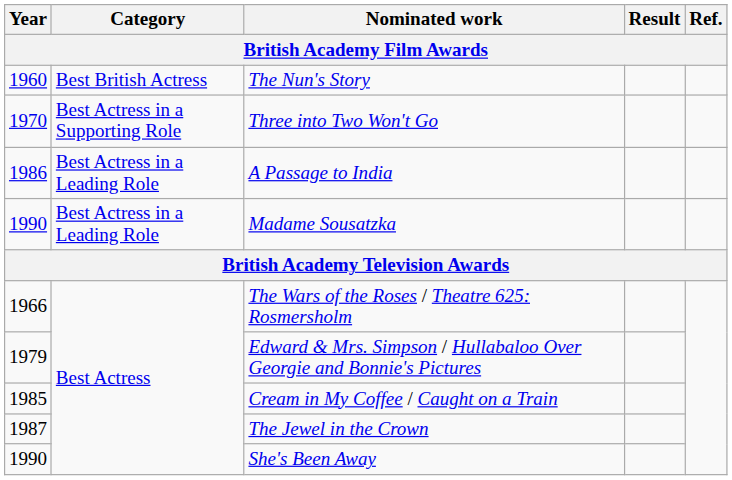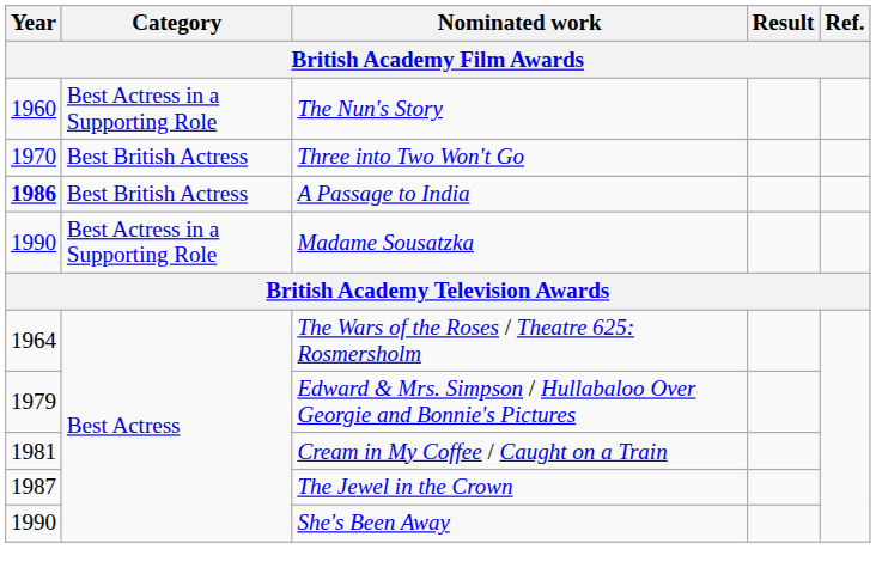 <table class="wikitable">
 <tr>
 <th>Year</th>
 <th>Category</th>
 <th>Nominated work</th>
 <th>Result</th>
 <th>Ref.</th>
 </tr>
 <tr>
 <th colspan="5"><a href='#'>British Academy Film Awards</a></th>
 </tr>
 <tr>
 <td><a href='#'>1960</a></td>
-<td><a href='#'>Best British Actress</a></td>
+<td><a href='#'>Best Actress in a Supporting Role</a></td>
 <td><a href='#'><em>The Nun's Story</em></a></td>
 <td></td>
 <td></td>
 </tr>
 <tr>
 <td><a href='#'>1970</a></td>
-<td><a href='#'>Best Actress in a Supporting Role</a></td>
+<td><a href='#'>Best British Actress</a></td>
 <td><a href='#'><em>Three into Two Won't Go</em></a></td>
 <td></td>
 <td></td>
 </tr>
 <tr>
-<td><a href='#'>1986</a></td>
-<td><a href='#'>Best Actress in a Leading Role</a></td>
+<td><strong><a href='#'>1986</a></strong></td>
+<td><a href='#'>Best British Actress</a></td>
 <td><a href='#'><em>A Passage to India</em></a></td>
 <td></td>
 <td></td>
 </tr>
 <tr>
 <td><a href='#'>1990</a></td>
-<td><a href='#'>Best Actress in a Leading Role</a></td>
+<td><a href='#'>Best Actress in a Supporting Role</a></td>
 <td><a href='#'><em>Madame Sousatzka</em></a></td>
 <td></td>
 <td></td>
 </tr>
 <tr>
 <th colspan="5"><a href='#'>British Academy Television Awards</a></th>
 </tr>
 <tr>
-<td>1966</td>
+<td>1964</td>
 <td rowspan="5"><a href='#'>Best Actress</a></td>
 <td><a href='#'><em>The Wars of the Roses</em></a> / <a href='#'><em>Theatre 625: Rosmersholm</em></a></td>
 <td></td>
 <td rowspan="5"></td>
 </tr>
 <tr>
 <td>1979</td>
 <td><a href='#'><em>Edward & Mrs. Simpson</em></a> / <a href='#'><em>Hullabaloo Over Georgie and Bonnie's Pictures</em></a></td>
 <td></td>
 </tr>
 <tr>
-<td>1985</td>
+<td>1981</td>
 <td><a href='#'><em>Cream in My Coffee</em></a> / <a href='#'><em>Caught on a Train</em></a></td>
 <td></td>
 </tr>
 <tr>
 <td>1987</td>
 <td><a href='#'><em>The Jewel in the Crown</em></a></td>
 <td></td>
 </tr>
 <tr>
 <td>1990</td>
 <td><a href='#'><em>She's Been Away</em></a></td>
 <td></td>
 </tr>
 </table>
